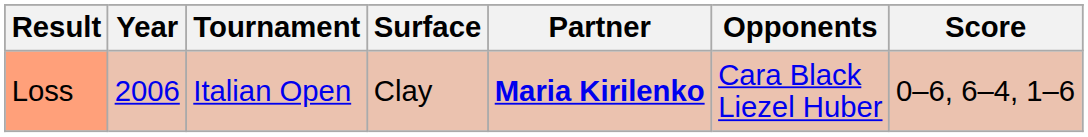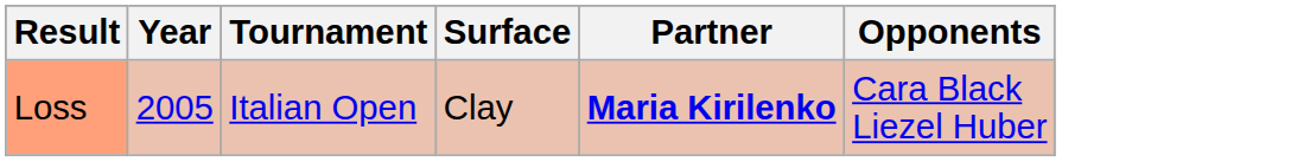 <table class="sortable wikitable">
 <tr>
 <th>Result</th>
 <th>Year</th>
 <th>Tournament</th>
 <th>Surface</th>
 <th>Partner</th>
 <th>Opponents</th>
-<th>Score</th>
 </tr>
 <tr bgcolor=EBC2AF>
 <td bgcolor=ffa07a>Loss</td>
-<td><a href='#'>2006</a></td>
+<td><a href='#'>2005</a></td>
 <td><a href='#'>Italian Open</a></td>
 <td>Clay</td>
 <td><strong> <a href='#'>Maria Kirilenko</a></strong></td>
 <td> <a href='#'>Cara Black</a> <br>  <a href='#'>Liezel Huber</a></td>
-<td>0–6, 6–4, 1–6</td>
 </tr>
 </table>
